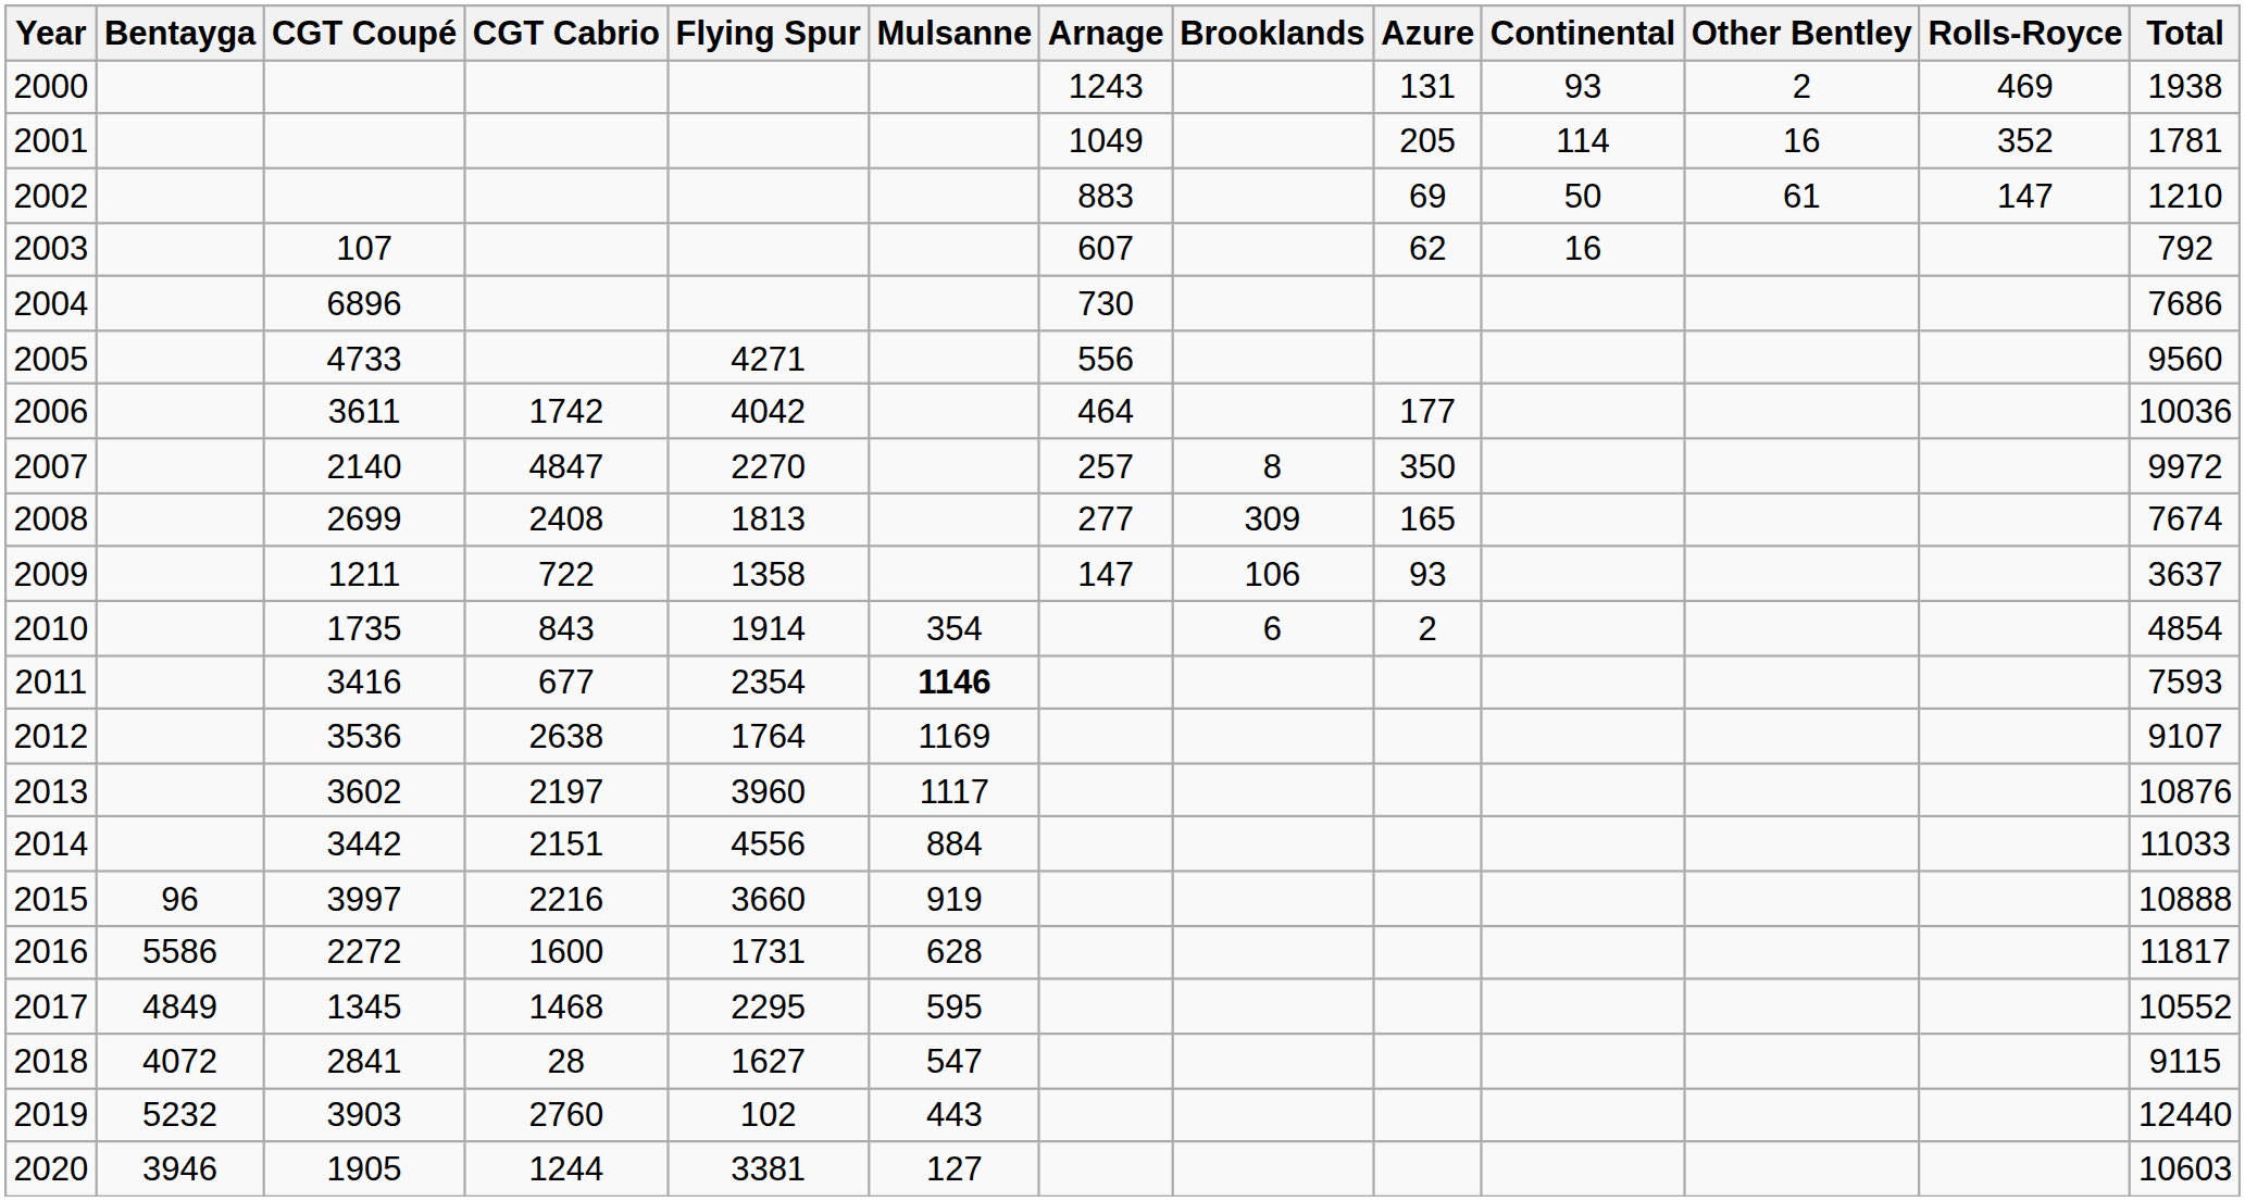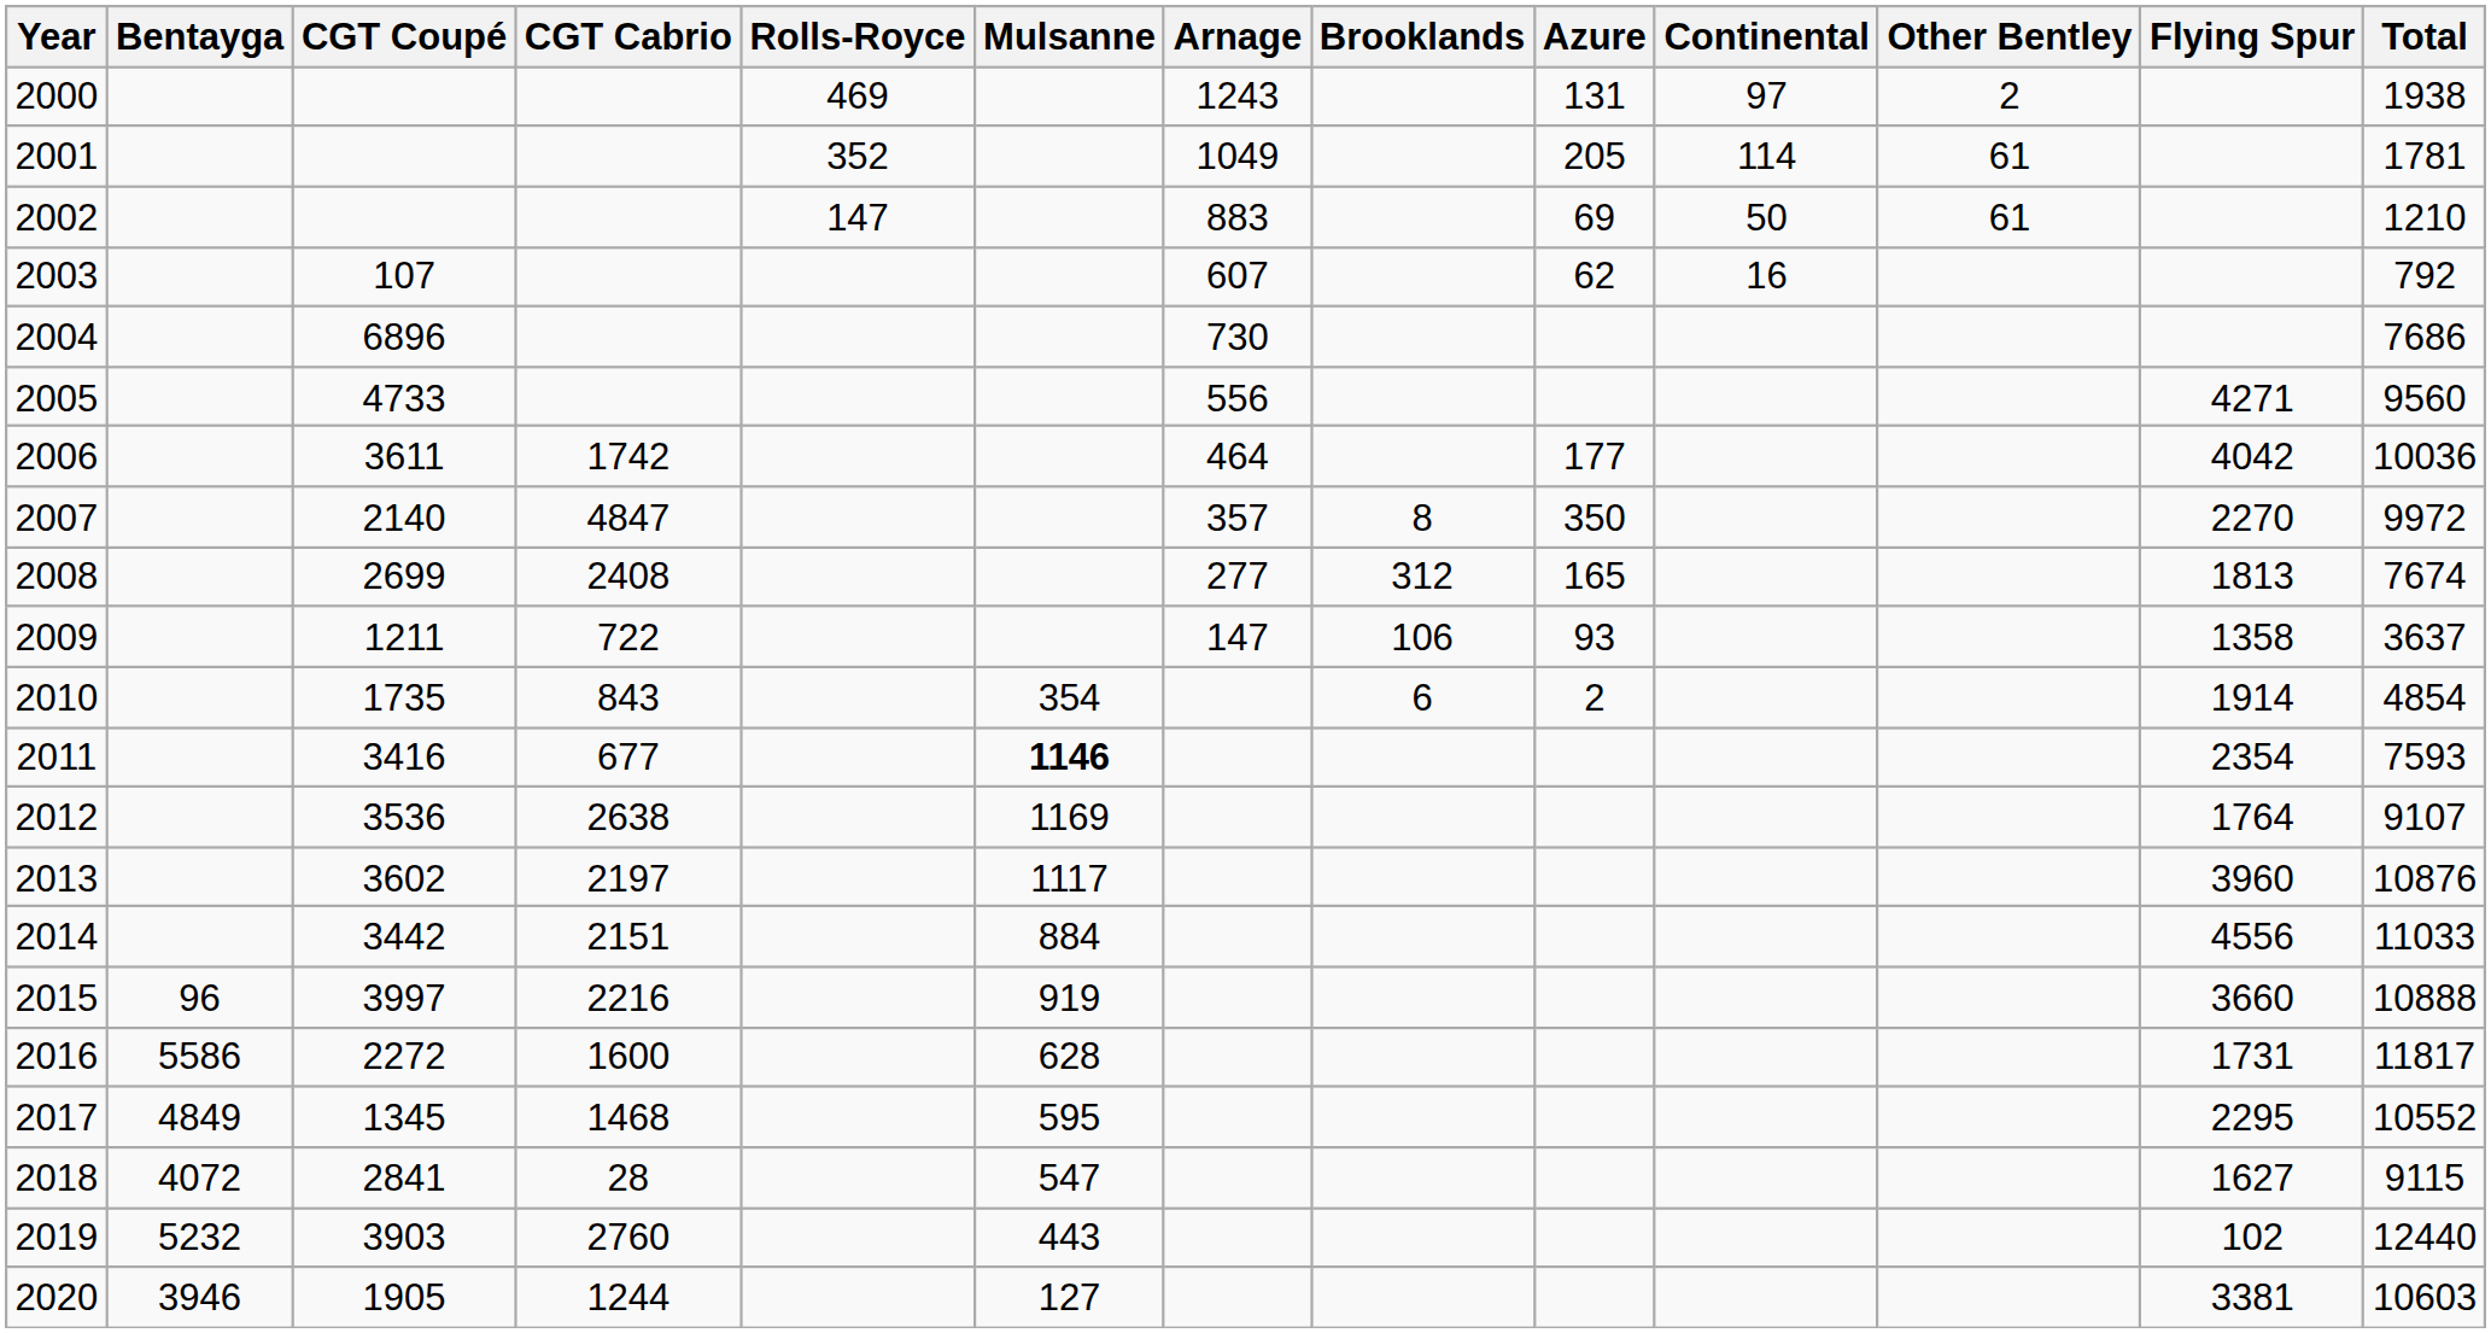 <table class="wikitable" style="text-align:center; font-size:88%">
 <tr>
 <th>Year</th>
 <th>Bentayga</th>
 <th>CGT Coupé</th>
 <th>CGT Cabrio</th>
-<th>Flying Spur</th>
+<th>Rolls-Royce</th>
 <th>Mulsanne</th>
 <th>Arnage</th>
 <th>Brooklands</th>
 <th>Azure</th>
 <th>Continental</th>
 <th>Other Bentley</th>
-<th>Rolls-Royce</th>
+<th>Flying Spur</th>
 <th>Total</th>
 </tr>
 <tr>
 <td>2000</td>
 <td></td>
 <td></td>
 <td></td>
-<td></td>
+<td>469</td>
 <td></td>
 <td>1243</td>
 <td></td>
 <td>131</td>
-<td>93</td>
+<td>97</td>
 <td>2</td>
-<td>469</td>
+<td></td>
 <td>1938</td>
 </tr>
 <tr>
 <td>2001</td>
 <td></td>
 <td></td>
 <td></td>
-<td></td>
+<td>352</td>
 <td></td>
 <td>1049</td>
 <td></td>
 <td>205</td>
 <td>114</td>
-<td>16</td>
-<td>352</td>
+<td>61</td>
+<td></td>
 <td>1781</td>
 </tr>
 <tr>
 <td>2002</td>
 <td></td>
 <td></td>
 <td></td>
-<td></td>
+<td>147</td>
 <td></td>
 <td>883</td>
 <td></td>
 <td>69</td>
 <td>50</td>
 <td>61</td>
-<td>147</td>
+<td></td>
 <td>1210</td>
 </tr>
 <tr>
 <td>2003</td>
 <td></td>
 <td>107</td>
 <td></td>
 <td></td>
 <td></td>
 <td>607</td>
 <td></td>
 <td>62</td>
 <td>16</td>
 <td></td>
 <td></td>
 <td>792</td>
 </tr>
 <tr>
 <td>2004</td>
 <td></td>
 <td>6896</td>
 <td></td>
 <td></td>
 <td></td>
 <td>730</td>
 <td></td>
 <td></td>
 <td></td>
 <td></td>
 <td></td>
 <td>7686</td>
 </tr>
 <tr>
 <td>2005</td>
 <td></td>
 <td>4733</td>
 <td></td>
-<td>4271</td>
+<td></td>
 <td></td>
 <td>556</td>
 <td></td>
 <td></td>
 <td></td>
 <td></td>
-<td></td>
+<td>4271</td>
 <td>9560</td>
 </tr>
 <tr>
 <td>2006</td>
 <td></td>
 <td>3611</td>
 <td>1742</td>
-<td>4042</td>
+<td></td>
 <td></td>
 <td>464</td>
 <td></td>
 <td>177</td>
 <td></td>
 <td></td>
-<td></td>
+<td>4042</td>
 <td>10036</td>
 </tr>
 <tr>
 <td>2007</td>
 <td></td>
 <td>2140</td>
 <td>4847</td>
-<td>2270</td>
 <td></td>
-<td>257</td>
+<td></td>
+<td>357</td>
 <td>8</td>
 <td>350</td>
 <td></td>
 <td></td>
-<td></td>
+<td>2270</td>
 <td>9972</td>
 </tr>
 <tr>
 <td>2008</td>
 <td></td>
 <td>2699</td>
 <td>2408</td>
-<td>1813</td>
+<td></td>
 <td></td>
 <td>277</td>
-<td>309</td>
+<td>312</td>
 <td>165</td>
 <td></td>
 <td></td>
-<td></td>
+<td>1813</td>
 <td>7674</td>
 </tr>
 <tr>
 <td>2009</td>
 <td></td>
 <td>1211</td>
 <td>722</td>
-<td>1358</td>
+<td></td>
 <td></td>
 <td>147</td>
 <td>106</td>
 <td>93</td>
 <td></td>
 <td></td>
-<td></td>
+<td>1358</td>
 <td>3637</td>
 </tr>
 <tr>
 <td>2010</td>
 <td></td>
 <td>1735</td>
 <td>843</td>
-<td>1914</td>
+<td></td>
 <td>354</td>
 <td></td>
 <td>6</td>
 <td>2</td>
 <td></td>
 <td></td>
-<td></td>
+<td>1914</td>
 <td>4854</td>
 </tr>
 <tr>
 <td>2011</td>
 <td></td>
 <td>3416</td>
 <td>677</td>
-<td>2354</td>
+<td></td>
 <td><strong>1146</strong></td>
 <td></td>
 <td></td>
 <td></td>
 <td></td>
 <td></td>
-<td></td>
+<td>2354</td>
 <td>7593</td>
 </tr>
 <tr>
 <td>2012</td>
 <td></td>
 <td>3536</td>
 <td>2638</td>
-<td>1764</td>
+<td></td>
 <td>1169</td>
 <td></td>
 <td></td>
 <td></td>
 <td></td>
 <td></td>
-<td></td>
+<td>1764</td>
 <td>9107</td>
 </tr>
 <tr>
 <td>2013</td>
 <td></td>
 <td>3602</td>
 <td>2197</td>
-<td>3960</td>
+<td></td>
 <td>1117</td>
 <td></td>
 <td></td>
 <td></td>
 <td></td>
 <td></td>
-<td></td>
+<td>3960</td>
 <td>10876</td>
 </tr>
 <tr>
 <td>2014</td>
 <td></td>
 <td>3442</td>
 <td>2151</td>
-<td>4556</td>
+<td></td>
 <td>884</td>
 <td></td>
 <td></td>
 <td></td>
 <td></td>
 <td></td>
-<td></td>
+<td>4556</td>
 <td>11033</td>
 </tr>
 <tr>
 <td>2015</td>
 <td>96</td>
 <td>3997</td>
 <td>2216</td>
-<td>3660</td>
+<td></td>
 <td>919</td>
 <td></td>
 <td></td>
 <td></td>
 <td></td>
 <td></td>
-<td></td>
+<td>3660</td>
 <td>10888</td>
 </tr>
 <tr>
 <td>2016</td>
 <td>5586</td>
 <td>2272</td>
 <td>1600</td>
-<td>1731</td>
+<td></td>
 <td>628</td>
 <td></td>
 <td></td>
 <td></td>
 <td></td>
 <td></td>
-<td></td>
+<td>1731</td>
 <td>11817</td>
 </tr>
 <tr>
 <td>2017</td>
 <td>4849</td>
 <td>1345</td>
 <td>1468</td>
-<td>2295</td>
+<td></td>
 <td>595</td>
 <td></td>
 <td></td>
 <td></td>
 <td></td>
 <td></td>
-<td></td>
+<td>2295</td>
 <td>10552</td>
 </tr>
 <tr>
 <td>2018</td>
 <td>4072</td>
 <td>2841</td>
 <td>28</td>
-<td>1627</td>
+<td></td>
 <td>547</td>
 <td></td>
 <td></td>
 <td></td>
 <td></td>
 <td></td>
-<td></td>
+<td>1627</td>
 <td>9115</td>
 </tr>
 <tr>
 <td>2019</td>
 <td>5232</td>
 <td>3903</td>
 <td>2760</td>
-<td>102</td>
+<td></td>
 <td>443</td>
 <td></td>
 <td></td>
 <td></td>
 <td></td>
 <td></td>
-<td></td>
+<td>102</td>
 <td>12440</td>
 </tr>
 <tr>
 <td>2020</td>
 <td>3946</td>
 <td>1905</td>
 <td>1244</td>
-<td>3381</td>
+<td></td>
 <td>127</td>
 <td></td>
 <td></td>
 <td></td>
 <td></td>
 <td></td>
-<td></td>
+<td>3381</td>
 <td>10603</td>
 </tr>
 </table>
